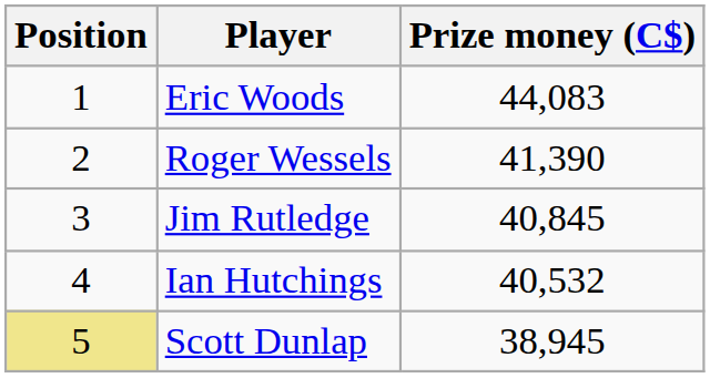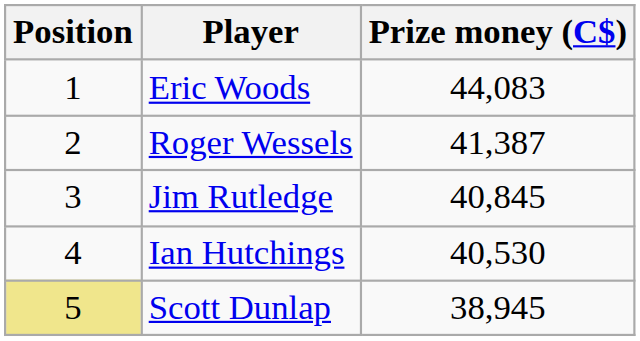 <table class=wikitable>
 <tr>
 <th>Position</th>
 <th>Player</th>
 <th>Prize money (<a href='#'>C$</a>)</th>
 </tr>
 <tr>
 <td align=center>1</td>
 <td> <a href='#'>Eric Woods</a></td>
 <td align=center>44,083</td>
 </tr>
 <tr>
 <td align=center>2</td>
 <td> <a href='#'>Roger Wessels</a></td>
-<td align=center>41,390</td>
+<td align=center>41,387</td>
 </tr>
 <tr>
 <td align=center>3</td>
 <td> <a href='#'>Jim Rutledge</a></td>
 <td align=center>40,845</td>
 </tr>
 <tr>
 <td align=center>4</td>
 <td> <a href='#'>Ian Hutchings</a></td>
-<td align=center>40,532</td>
+<td align=center>40,530</td>
 </tr>
 <tr>
 <td align=center style="background: khaki;">5</td>
 <td> <a href='#'>Scott Dunlap</a></td>
 <td align=center>38,945</td>
 </tr>
 </table>
